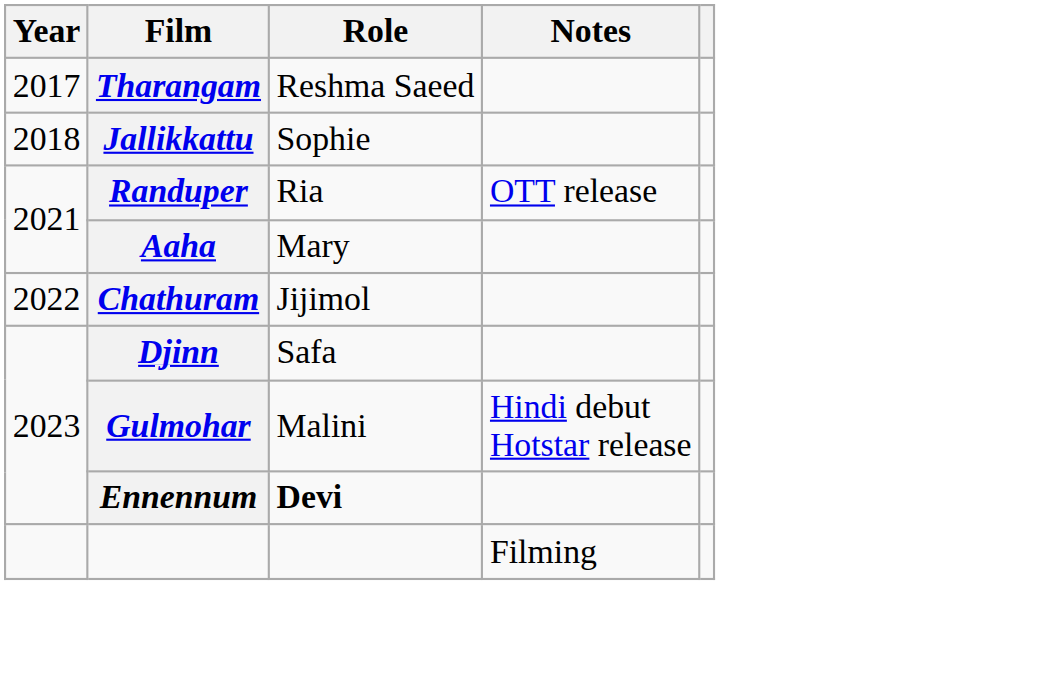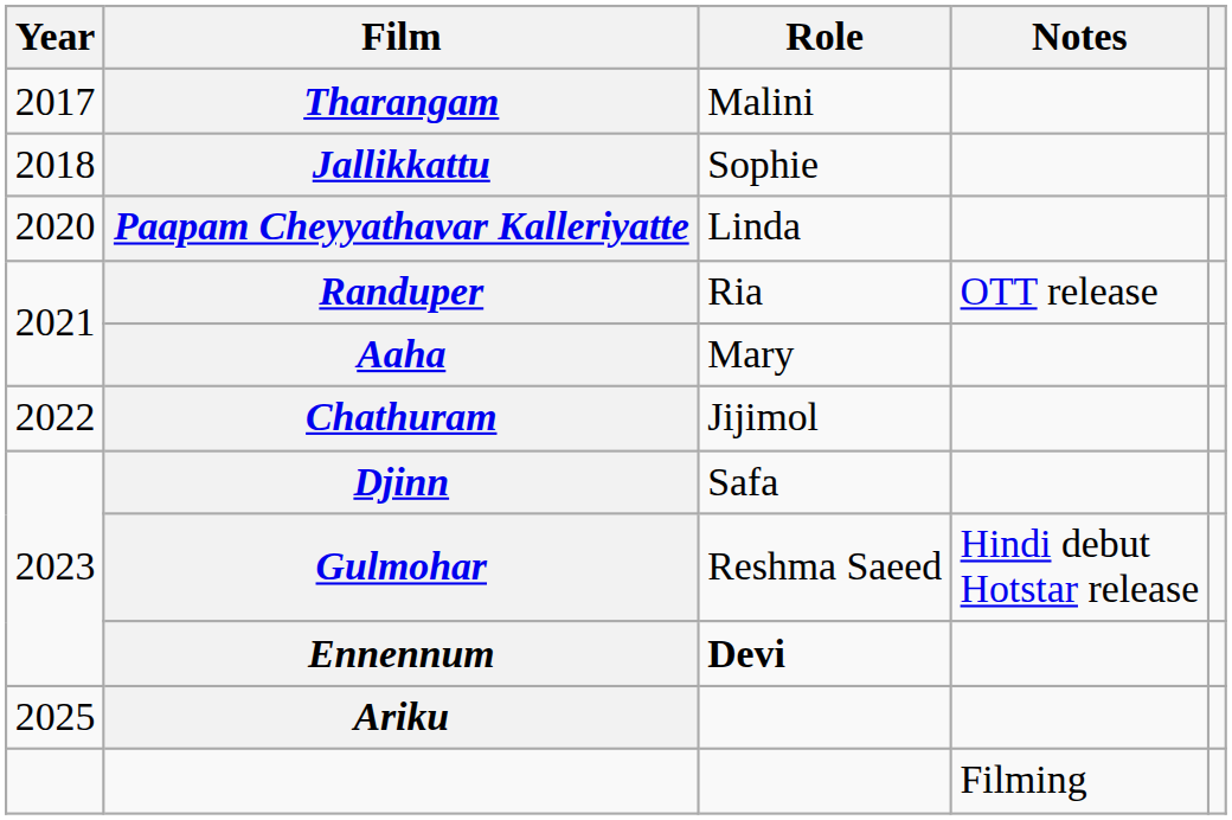 <table class="wikitable plainrowheaders sortable" style="margin-right: 0;">
 <tr style="text-align:center;">
 <th scope="col">Year</th>
 <th scope="col">Film</th>
 <th scope="col">Role</th>
 <th class="unsortable" scope="col">Notes</th>
 <th class="unsortable" scope="col"></th>
 </tr>
 <tr>
 <td>2017</td>
 <th scope="row"><a href='#'><em>Tharangam</em></a></th>
-<td>Reshma Saeed</td>
+<td>Malini</td>
 <td></td>
 <td style="text-align:center;"></td>
 </tr>
 <tr>
 <td>2018</td>
 <th scope="row"><em><a href='#'>Jallikkattu</a></em></th>
 <td>Sophie</td>
+<td></td>
+<td style="text-align:center;"></td>
+</tr>
+<tr>
+<td>2020</td>
+<th scope="row"><em><a href='#'>Paapam Cheyyathavar Kalleriyatte</a></em></th>
+<td>Linda</td>
 <td></td>
 <td style="text-align:center;"></td>
 </tr>
 <tr>
 <td rowspan=2>2021</td>
 <th scope="row"><em><a href='#'>Randuper</a></em></th>
 <td>Ria</td>
 <td><a href='#'>OTT</a> release</td>
 <td style="text-align:center;"></td>
 </tr>
 <tr>
 <th scope="row"><em><a href='#'>Aaha</a></em></th>
 <td>Mary</td>
 <td></td>
 <td style="text-align:center;"></td>
 </tr>
 <tr>
 <td rowspan="1">2022</td>
 <th scope="row"><em><a href='#'>Chathuram</a></em></th>
 <td>Jijimol</td>
 <td></td>
 <td style="text-align:center;"></td>
 </tr>
 <tr>
 <td rowspan="3">2023</td>
 <th scope="row"><em><a href='#'>Djinn</a></em></th>
 <td>Safa</td>
 <td></td>
 <td style="text-align:center;"></td>
 </tr>
 <tr>
 <th scope="row"><em><a href='#'>Gulmohar</a></em></th>
-<td>Malini</td>
+<td>Reshma Saeed</td>
 <td><a href='#'>Hindi</a> debut<br><a href='#'>Hotstar</a> release</td>
 <td></td>
 </tr>
 <tr>
 <th scope="row"><em>Ennennum</em></th>
 <td><strong>Devi</strong></td>
+<td></td>
+<td></td>
+</tr>
+<tr>
+<td>2025</td>
+<th scope="row"><em>Ariku</em></th>
+<td></td>
 <td></td>
 <td></td>
 </tr>
 <tr>
 <td></td>
 <td></td>
 <td></td>
 <td>Filming</td>
 <td></td>
 </tr>
 </table>
